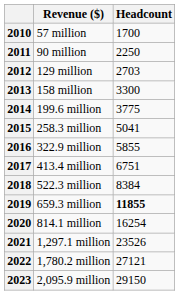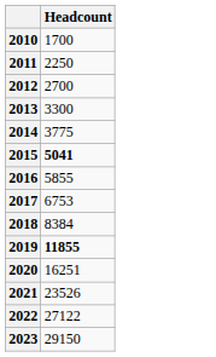 <table class="wikitable">
 <tr>
 <th></th>
-<th>Revenue ($)</th>
 <th>Headcount</th>
 </tr>
 <tr>
 <th>2010</th>
-<td>57 million</td>
 <td>1700</td>
 </tr>
 <tr>
 <th>2011</th>
-<td>90 million</td>
 <td>2250</td>
 </tr>
 <tr>
 <th>2012</th>
-<td>129 million</td>
-<td>2703</td>
+<td>2700</td>
 </tr>
 <tr>
 <th>2013</th>
-<td>158 million</td>
 <td>3300</td>
 </tr>
 <tr>
 <th>2014</th>
-<td>199.6 million</td>
 <td>3775</td>
 </tr>
 <tr>
 <th>2015</th>
-<td>258.3 million</td>
-<td>5041</td>
+<td><strong>5041</strong></td>
 </tr>
 <tr>
 <th>2016</th>
-<td>322.9 million</td>
 <td>5855</td>
 </tr>
 <tr>
 <th>2017</th>
-<td>413.4 million</td>
-<td>6751</td>
+<td>6753</td>
 </tr>
 <tr>
 <th>2018</th>
-<td>522.3 million</td>
 <td>8384</td>
 </tr>
 <tr>
 <th>2019</th>
-<td>659.3 million</td>
 <td><strong>11855</strong></td>
 </tr>
 <tr>
 <th>2020</th>
-<td>814.1 million</td>
-<td>16254</td>
+<td>16251</td>
 </tr>
 <tr>
 <th>2021</th>
-<td>1,297.1 million</td>
 <td>23526</td>
 </tr>
 <tr>
 <th>2022</th>
-<td>1,780.2 million</td>
-<td>27121</td>
+<td>27122</td>
 </tr>
 <tr>
 <th>2023</th>
-<td>2,095.9 million</td>
 <td>29150</td>
 </tr>
 </table>
